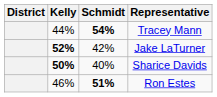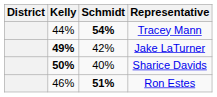 <table class="wikitable sortable">
 <tr>
 <th>District</th>
 <th>Kelly</th>
 <th>Schmidt</th>
 <th>Representative</th>
 </tr>
 <tr align=center>
 <th></th>
 <td>44%</td>
 <td><strong>54%</strong></td>
 <td><a href='#'>Tracey Mann</a></td>
 </tr>
 <tr align=center>
 <th></th>
-<td><strong>52%</strong></td>
+<td><strong>49%</strong></td>
 <td>42%</td>
 <td><a href='#'>Jake LaTurner</a></td>
 </tr>
 <tr align=center>
 <th></th>
 <td><strong>50%</strong></td>
 <td>40%</td>
 <td><a href='#'>Sharice Davids</a></td>
 </tr>
 <tr align=center>
 <th></th>
 <td>46%</td>
 <td><strong>51%</strong></td>
 <td><a href='#'>Ron Estes</a></td>
 </tr>
 </table>
